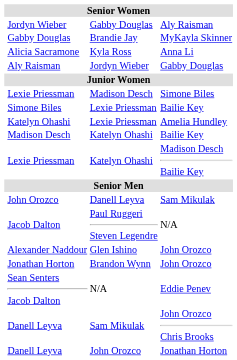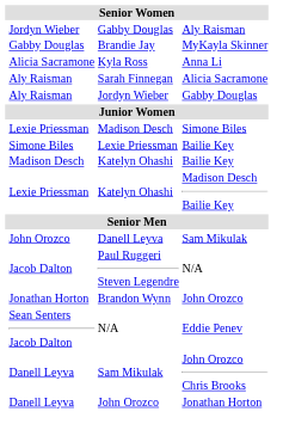 <table>
 <tr style="background:#dfdfdf;">
 <td colspan="4" style="text-align:center;"><strong>Senior Women</strong></td>
 </tr>
 <tr>
 <th scope=row style="text-align:left"></th>
 <td><a href='#'>Jordyn Wieber</a></td>
 <td><a href='#'>Gabby Douglas</a></td>
 <td><a href='#'>Aly Raisman</a></td>
 </tr>
 <tr>
 <th scope=row style="text-align:left"></th>
 <td><a href='#'>Gabby Douglas</a></td>
 <td><a href='#'>Brandie Jay</a></td>
 <td><a href='#'>MyKayla Skinner</a></td>
 </tr>
 <tr>
 <th scope=row style="text-align:left"></th>
 <td><a href='#'>Alicia Sacramone</a></td>
 <td><a href='#'>Kyla Ross</a></td>
 <td><a href='#'>Anna Li</a></td>
 </tr>
 <tr>
 <th scope=row style="text-align:left"></th>
 <td><a href='#'>Aly Raisman</a></td>
+<td><a href='#'>Sarah Finnegan</a></td>
+<td><a href='#'>Alicia Sacramone</a></td>
+</tr>
+<tr>
+<th scope=row style="text-align:left"></th>
+<td><a href='#'>Aly Raisman</a></td>
 <td><a href='#'>Jordyn Wieber</a></td>
 <td><a href='#'>Gabby Douglas</a></td>
 </tr>
 <tr style="background:#dfdfdf;">
 <td colspan="4" style="text-align:center;"><strong>Junior Women</strong></td>
 </tr>
 <tr>
 <th scope=row style="text-align:left"></th>
 <td><a href='#'>Lexie Priessman</a></td>
 <td><a href='#'>Madison Desch</a></td>
 <td><a href='#'>Simone Biles</a></td>
 </tr>
 <tr>
 <th scope=row style="text-align:left"></th>
 <td><a href='#'>Simone Biles</a></td>
 <td><a href='#'>Lexie Priessman</a></td>
 <td><a href='#'>Bailie Key</a></td>
-</tr>
-<tr>
-<th scope=row style="text-align:left"></th>
-<td><a href='#'>Katelyn Ohashi</a></td>
-<td><a href='#'>Lexie Priessman</a></td>
-<td><a href='#'>Amelia Hundley</a></td>
 </tr>
 <tr>
 <th scope=row style="text-align:left"></th>
 <td><a href='#'>Madison Desch</a></td>
 <td><a href='#'>Katelyn Ohashi</a></td>
 <td><a href='#'>Bailie Key</a></td>
 </tr>
 <tr>
 <th scope=row style="text-align:left"></th>
 <td><a href='#'>Lexie Priessman</a></td>
 <td><a href='#'>Katelyn Ohashi</a></td>
 <td><a href='#'>Madison Desch</a><hr><a href='#'>Bailie Key</a></td>
 </tr>
 <tr style="background:#dfdfdf;">
 <td colspan="4" style="text-align:center;"><strong>Senior Men</strong></td>
 </tr>
 <tr>
 <th scope=row style="text-align:left"></th>
 <td><a href='#'>John Orozco</a></td>
 <td><a href='#'>Danell Leyva</a></td>
 <td><a href='#'>Sam Mikulak</a></td>
 </tr>
 <tr>
 <th scope=row style="text-align:left"></th>
 <td><a href='#'>Jacob Dalton</a></td>
 <td><a href='#'>Paul Ruggeri</a><hr><a href='#'>Steven Legendre</a></td>
 <td>N/A</td>
 </tr>
 <tr>
 <th scope=row style="text-align:left"></th>
-<td><a href='#'>Alexander Naddour</a></td>
-<td><a href='#'>Glen Ishino</a></td>
-<td><a href='#'>John Orozco</a></td>
-</tr>
-<tr>
-<th scope=row style="text-align:left"></th>
 <td><a href='#'>Jonathan Horton</a></td>
 <td><a href='#'>Brandon Wynn</a></td>
 <td><a href='#'>John Orozco</a></td>
 </tr>
 <tr>
 <th scope=row style="text-align:left"></th>
 <td><a href='#'>Sean Senters</a><hr><a href='#'>Jacob Dalton</a></td>
 <td>N/A</td>
 <td><a href='#'>Eddie Penev</a></td>
 </tr>
 <tr>
 <th scope=row style="text-align:left"></th>
 <td><a href='#'>Danell Leyva</a></td>
 <td><a href='#'>Sam Mikulak</a></td>
 <td><a href='#'>John Orozco</a><hr><a href='#'>Chris Brooks</a></td>
 </tr>
 <tr>
 <th scope=row style="text-align:left"></th>
 <td><a href='#'>Danell Leyva</a></td>
 <td><a href='#'>John Orozco</a></td>
 <td><a href='#'>Jonathan Horton</a></td>
 </tr>
 </table>
